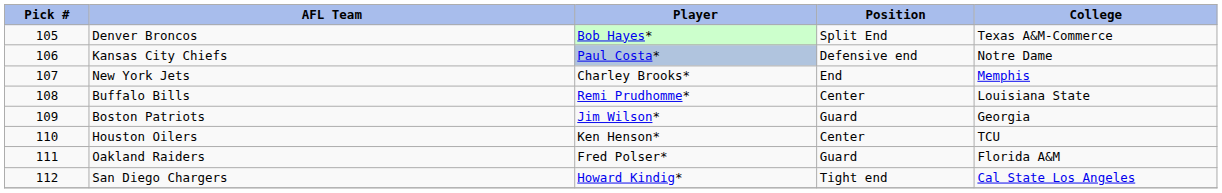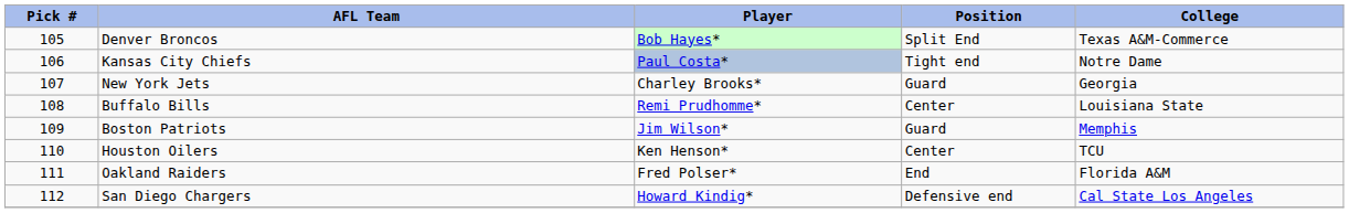 <table class="wikitable sortable sortable" style="width: 100%">
 <tr>
 <th style="background:#A8BDEC;" width=7%>Pick #</th>
 <th width=40% style="background:#A8BDEC;">AFL Team</th>
 <th width=20% style="background:#A8BDEC;">Player</th>
 <th width=13% style="background:#A8BDEC;">Position</th>
 <th style="background:#A8BDEC;">College</th>
 </tr>
 <tr>
 <td align=center>105</td>
 <td>Denver Broncos</td>
 <td bgcolor="#CCFFCC"><a href='#'>Bob Hayes</a>*</td>
 <td>Split End</td>
 <td>Texas A&M-Commerce</td>
 </tr>
 <tr>
 <td align=center>106</td>
 <td>Kansas City Chiefs</td>
 <td bgcolor=lightsteelblue><a href='#'>Paul Costa</a>*</td>
-<td>Defensive end</td>
+<td>Tight end</td>
 <td>Notre Dame</td>
 </tr>
 <tr>
 <td align=center>107</td>
 <td>New York Jets</td>
 <td>Charley Brooks*</td>
-<td>End</td>
-<td><a href='#'>Memphis</a></td>
+<td>Guard</td>
+<td>Georgia</td>
 </tr>
 <tr>
 <td align=center>108</td>
 <td>Buffalo Bills</td>
 <td><a href='#'>Remi Prudhomme</a>*</td>
 <td>Center</td>
 <td>Louisiana State</td>
 </tr>
 <tr>
 <td align=center>109</td>
 <td>Boston Patriots</td>
 <td><a href='#'>Jim Wilson</a>*</td>
 <td>Guard</td>
-<td>Georgia</td>
+<td><a href='#'>Memphis</a></td>
 </tr>
 <tr>
 <td align=center>110</td>
 <td>Houston Oilers</td>
 <td>Ken Henson*</td>
 <td>Center</td>
 <td>TCU</td>
 </tr>
 <tr>
 <td align=center>111</td>
 <td>Oakland Raiders</td>
 <td>Fred Polser*</td>
-<td>Guard</td>
+<td>End</td>
 <td>Florida A&M</td>
 </tr>
 <tr>
 <td align=center>112</td>
 <td>San Diego Chargers</td>
 <td><a href='#'>Howard Kindig</a>*</td>
-<td>Tight end</td>
+<td>Defensive end</td>
 <td><a href='#'>Cal State Los Angeles</a></td>
 </tr>
 <tr>
 </tr>
 </table>
